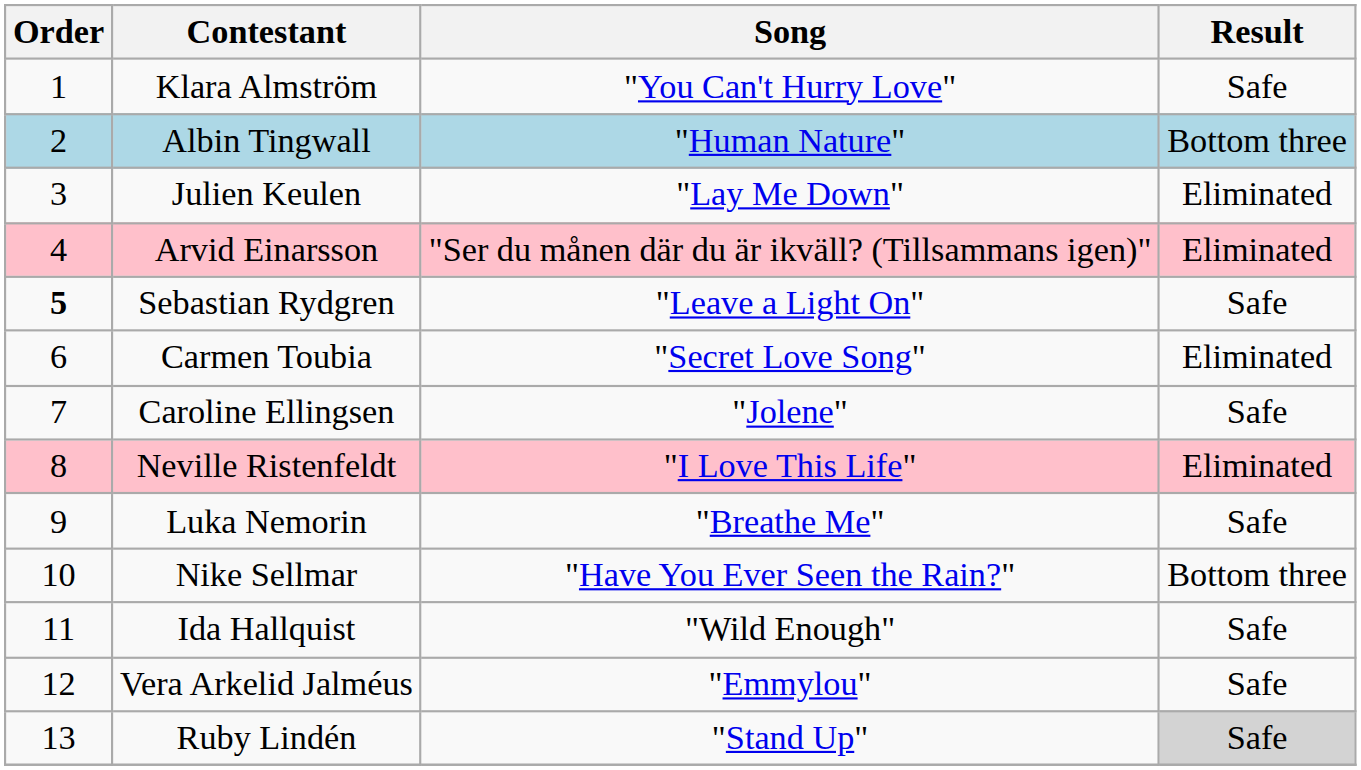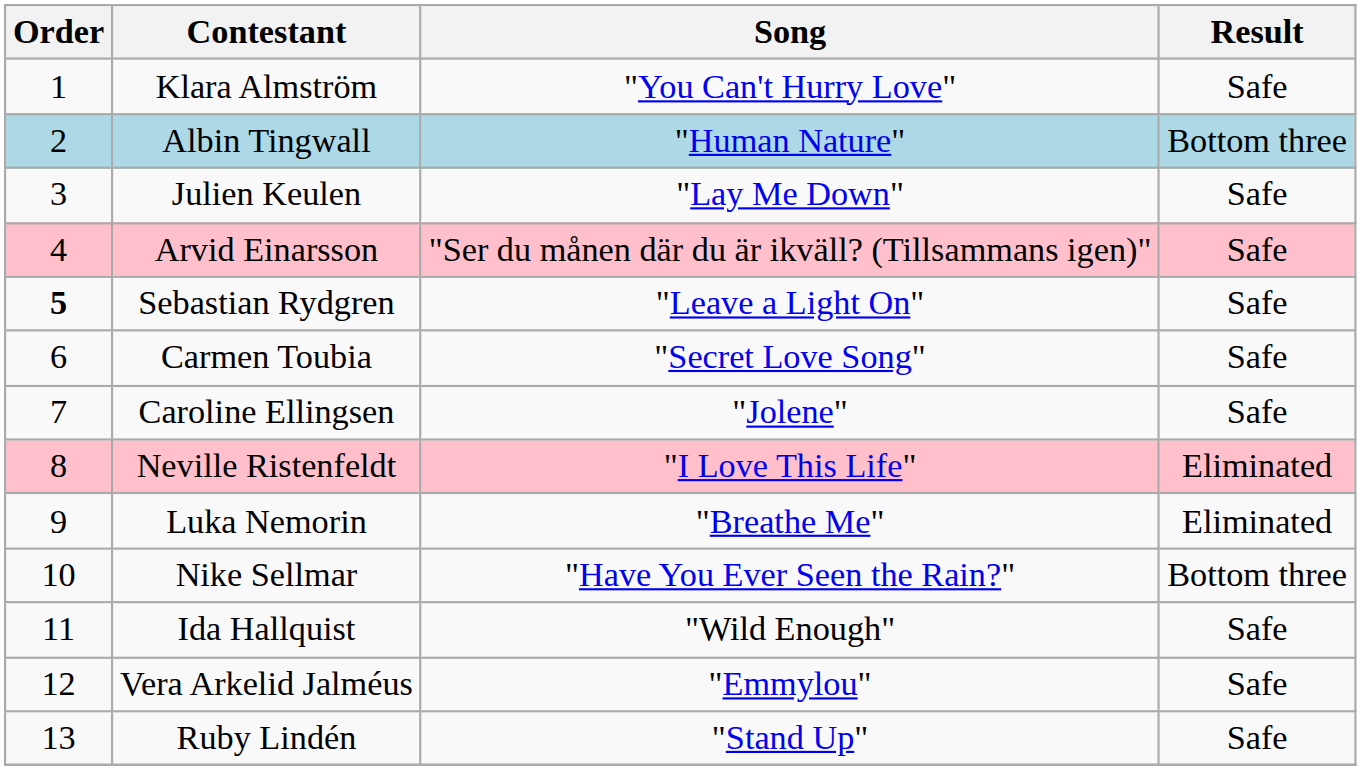 <table class="wikitable plainrowheaders" style="text-align:center;">
 <tr>
 <th scope="col">Order</th>
 <th scope="col">Contestant</th>
 <th scope="col">Song</th>
 <th scope="col">Result</th>
 </tr>
 <tr>
 <td>1</td>
 <td scope="row">Klara Almström</td>
 <td>"<a href='#'>You Can't Hurry Love</a>"</td>
 <td>Safe</td>
 </tr>
 <tr style="background:lightblue;">
 <td>2</td>
 <td scope="row">Albin Tingwall</td>
 <td>"<a href='#'>Human Nature</a>"</td>
 <td>Bottom three</td>
 </tr>
 <tr>
 <td>3</td>
 <td scope="row">Julien Keulen</td>
 <td>"<a href='#'>Lay Me Down</a>"</td>
-<td>Eliminated</td>
+<td>Safe</td>
 </tr>
 <tr style="background:pink;">
 <td>4</td>
 <td scope="row">Arvid Einarsson</td>
 <td>"Ser du månen där du är ikväll? (Tillsammans igen)"</td>
-<td>Eliminated</td>
+<td>Safe</td>
 </tr>
 <tr>
 <td><strong>5</strong></td>
 <td scope="row">Sebastian Rydgren</td>
 <td>"<a href='#'>Leave a Light On</a>"</td>
 <td>Safe</td>
 </tr>
 <tr>
 <td>6</td>
 <td scope="row">Carmen Toubia</td>
 <td>"<a href='#'>Secret Love Song</a>"</td>
-<td>Eliminated</td>
+<td>Safe</td>
 </tr>
 <tr>
 <td>7</td>
 <td scope="row">Caroline Ellingsen</td>
 <td>"<a href='#'>Jolene</a>"</td>
 <td>Safe</td>
 </tr>
 <tr style="background:pink;">
 <td>8</td>
 <td scope="row">Neville Ristenfeldt</td>
 <td>"<a href='#'>I Love This Life</a>"</td>
 <td>Eliminated</td>
 </tr>
 <tr>
 <td>9</td>
 <td scope="row">Luka Nemorin</td>
 <td>"<a href='#'>Breathe Me</a>"</td>
-<td>Safe</td>
+<td>Eliminated</td>
 </tr>
 <tr>
 <td>10</td>
 <td scope="row">Nike Sellmar</td>
 <td>"<a href='#'>Have You Ever Seen the Rain?</a>"</td>
 <td>Bottom three</td>
 </tr>
 <tr>
 <td>11</td>
 <td scope="row">Ida Hallquist</td>
 <td>"Wild Enough"</td>
 <td>Safe</td>
 </tr>
 <tr>
 <td>12</td>
 <td scope="row">Vera Arkelid Jalméus</td>
 <td>"<a href='#'>Emmylou</a>"</td>
 <td>Safe</td>
 </tr>
 <tr>
 <td>13</td>
 <td scope="row">Ruby Lindén</td>
 <td>"<a href='#'>Stand Up</a>"</td>
-<td style="background: lightgrey;">Safe</td>
+<td>Safe</td>
 </tr>
 <tr>
 </tr>
 </table>
